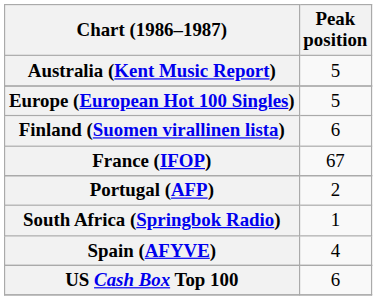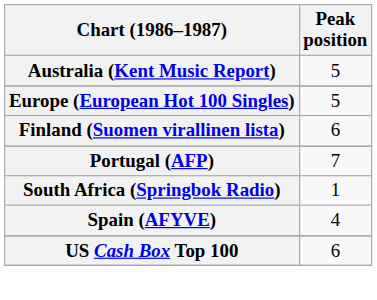 <table class="wikitable sortable plainrowheaders" style="text-align:center">
 <tr>
 <th>Chart (1986–1987)</th>
 <th>Peak<br>position</th>
 </tr>
 <tr>
 <th scope="row">Australia (<a href='#'>Kent Music Report</a>)</th>
 <td>5</td>
 </tr>
 <tr>
 </tr>
 <tr>
 </tr>
 <tr>
 </tr>
 <tr>
 </tr>
 <tr>
 <th scope="row">Europe (<a href='#'>European Hot 100 Singles</a>)</th>
 <td>5</td>
 </tr>
 <tr>
 <th scope="row">Finland (<a href='#'>Suomen virallinen lista</a>)</th>
 <td>6</td>
 </tr>
 <tr>
-<th scope="row">France (<a href='#'>IFOP</a>)</th>
-<td>67</td>
-</tr>
-<tr>
 </tr>
 <tr>
 </tr>
 <tr>
 </tr>
 <tr>
 </tr>
 <tr>
 </tr>
 <tr>
 <th scope="row">Portugal (<a href='#'>AFP</a>)</th>
-<td>2</td>
+<td>7</td>
 </tr>
 <tr>
 <th scope="row">South Africa (<a href='#'>Springbok Radio</a>)</th>
 <td>1</td>
 </tr>
 <tr>
 <th scope="row">Spain (<a href='#'>AFYVE</a>)</th>
 <td>4</td>
 </tr>
 <tr>
 </tr>
 <tr>
 </tr>
 <tr>
 </tr>
 <tr>
 </tr>
 <tr>
 </tr>
 <tr>
 <th scope="row">US <em><a href='#'>Cash Box</a></em> Top 100</th>
 <td>6</td>
 </tr>
 <tr>
 </tr>
 </table>
